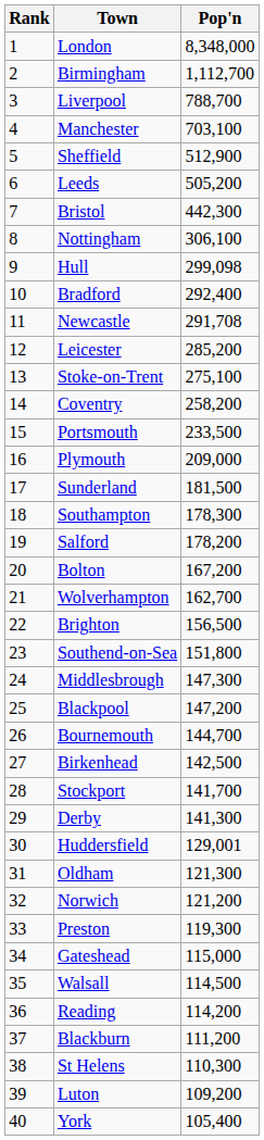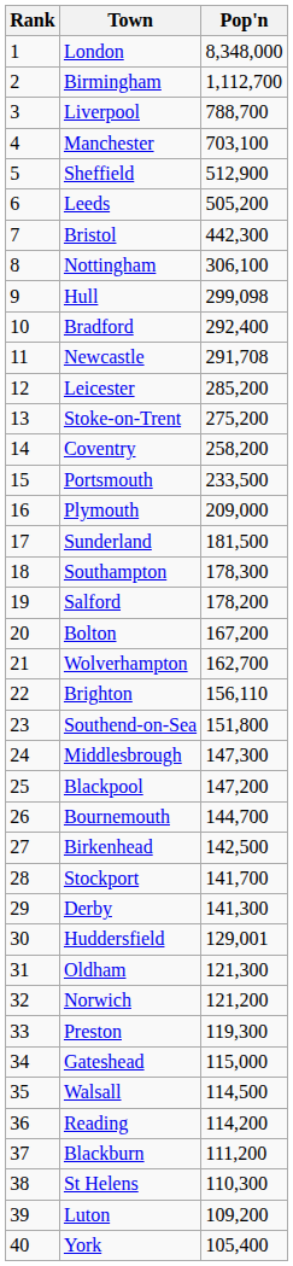 <table class="sortable wikitable vatop" style=" margin-right:2em;">
 <tr>
 <th>Rank</th>
 <th>Town</th>
 <th>Pop'n</th>
 </tr>
 <tr>
 <td>1</td>
 <td><a href='#'>London</a></td>
 <td>8,348,000</td>
 </tr>
 <tr>
 <td>2</td>
 <td><a href='#'>Birmingham</a></td>
 <td>1,112,700</td>
 </tr>
 <tr>
 <td>3</td>
 <td><a href='#'>Liverpool</a></td>
 <td>788,700</td>
 </tr>
 <tr>
 <td>4</td>
 <td><a href='#'>Manchester</a></td>
 <td>703,100</td>
 </tr>
 <tr>
 <td>5</td>
 <td><a href='#'>Sheffield</a></td>
 <td>512,900</td>
 </tr>
 <tr>
 <td>6</td>
 <td><a href='#'>Leeds</a></td>
 <td>505,200</td>
 </tr>
 <tr>
 <td>7</td>
 <td><a href='#'>Bristol</a></td>
 <td>442,300</td>
 </tr>
 <tr>
 <td>8</td>
 <td><a href='#'>Nottingham</a></td>
 <td>306,100</td>
 </tr>
 <tr>
 <td>9</td>
 <td><a href='#'>Hull</a></td>
 <td>299,098</td>
 </tr>
 <tr>
 <td>10</td>
 <td><a href='#'>Bradford</a></td>
 <td>292,400</td>
 </tr>
 <tr>
 <td>11</td>
 <td><a href='#'>Newcastle</a></td>
 <td>291,708</td>
 </tr>
 <tr>
 <td>12</td>
 <td><a href='#'>Leicester</a></td>
 <td>285,200</td>
 </tr>
 <tr>
 <td>13</td>
 <td><a href='#'>Stoke-on-Trent</a></td>
-<td>275,100</td>
+<td>275,200</td>
 </tr>
 <tr>
 <td>14</td>
 <td><a href='#'>Coventry</a></td>
 <td>258,200</td>
 </tr>
 <tr>
 <td>15</td>
 <td><a href='#'>Portsmouth</a></td>
 <td>233,500</td>
 </tr>
 <tr>
 <td>16</td>
 <td><a href='#'>Plymouth</a></td>
 <td>209,000</td>
 </tr>
 <tr>
 <td>17</td>
 <td><a href='#'>Sunderland</a></td>
 <td>181,500</td>
 </tr>
 <tr>
 <td>18</td>
 <td><a href='#'>Southampton</a></td>
 <td>178,300</td>
 </tr>
 <tr>
 <td>19</td>
 <td><a href='#'>Salford</a></td>
 <td>178,200</td>
 </tr>
 <tr>
 <td>20</td>
 <td><a href='#'>Bolton</a></td>
 <td>167,200</td>
 </tr>
 <tr>
 <td>21</td>
 <td><a href='#'>Wolverhampton</a></td>
 <td>162,700</td>
 </tr>
 <tr>
 <td>22</td>
 <td><a href='#'>Brighton</a></td>
-<td>156,500</td>
+<td>156,110</td>
 </tr>
 <tr>
 <td>23</td>
 <td><a href='#'>Southend-on-Sea</a></td>
 <td>151,800</td>
 </tr>
 <tr>
 <td>24</td>
 <td><a href='#'>Middlesbrough</a></td>
 <td>147,300</td>
 </tr>
 <tr>
 <td>25</td>
 <td><a href='#'>Blackpool</a></td>
 <td>147,200</td>
 </tr>
 <tr>
 <td>26</td>
 <td><a href='#'>Bournemouth</a></td>
 <td>144,700</td>
 </tr>
 <tr>
 <td>27</td>
 <td><a href='#'>Birkenhead</a></td>
 <td>142,500</td>
 </tr>
 <tr>
 <td>28</td>
 <td><a href='#'>Stockport</a></td>
 <td>141,700</td>
 </tr>
 <tr>
 <td>29</td>
 <td><a href='#'>Derby</a></td>
 <td>141,300</td>
 </tr>
 <tr>
 <td>30</td>
 <td><a href='#'>Huddersfield</a></td>
 <td>129,001</td>
 </tr>
 <tr>
 <td>31</td>
 <td><a href='#'>Oldham</a></td>
 <td>121,300</td>
 </tr>
 <tr>
 <td>32</td>
 <td><a href='#'>Norwich</a></td>
 <td>121,200</td>
 </tr>
 <tr>
 <td>33</td>
 <td><a href='#'>Preston</a></td>
 <td>119,300</td>
 </tr>
 <tr>
 <td>34</td>
 <td><a href='#'>Gateshead</a></td>
 <td>115,000</td>
 </tr>
 <tr>
 <td>35</td>
 <td><a href='#'>Walsall</a></td>
 <td>114,500</td>
 </tr>
 <tr>
 <td>36</td>
 <td><a href='#'>Reading</a></td>
 <td>114,200</td>
 </tr>
 <tr>
 <td>37</td>
 <td><a href='#'>Blackburn</a></td>
 <td>111,200</td>
 </tr>
 <tr>
 <td>38</td>
 <td><a href='#'>St Helens</a></td>
 <td>110,300</td>
 </tr>
 <tr>
 <td>39</td>
 <td><a href='#'>Luton</a></td>
 <td>109,200</td>
 </tr>
 <tr>
 <td>40</td>
 <td><a href='#'>York</a></td>
 <td>105,400</td>
 </tr>
 </table>
